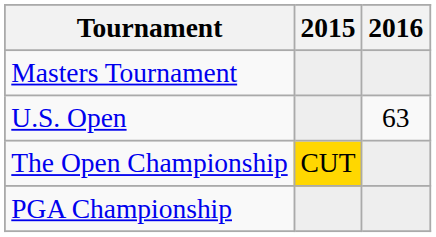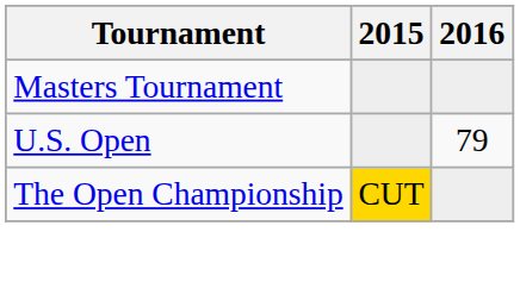 <table class="wikitable" style="font-size:95%;text-align:center;">
 <tr>
 <th>Tournament</th>
 <th>2015</th>
 <th>2016</th>
 </tr>
 <tr>
 <td align=left><a href='#'>Masters Tournament</a></td>
 <td style="background:#eeeeee;"></td>
 <td style="background:#eeeeee;"></td>
 </tr>
 <tr>
 <td align=left><a href='#'>U.S. Open</a></td>
 <td style="background:#eeeeee;"></td>
-<td>63</td>
+<td>79</td>
 </tr>
 <tr>
 <td align=left><a href='#'>The Open Championship</a></td>
 <td style="background: gold;">CUT</td>
 <td style="background:#eeeeee;"></td>
 </tr>
-<tr>
-<td align=left><a href='#'>PGA Championship</a></td>
-<td style="background:#eeeeee;"></td>
-<td style="background:#eeeeee;"></td>
-</tr>
 </table>
